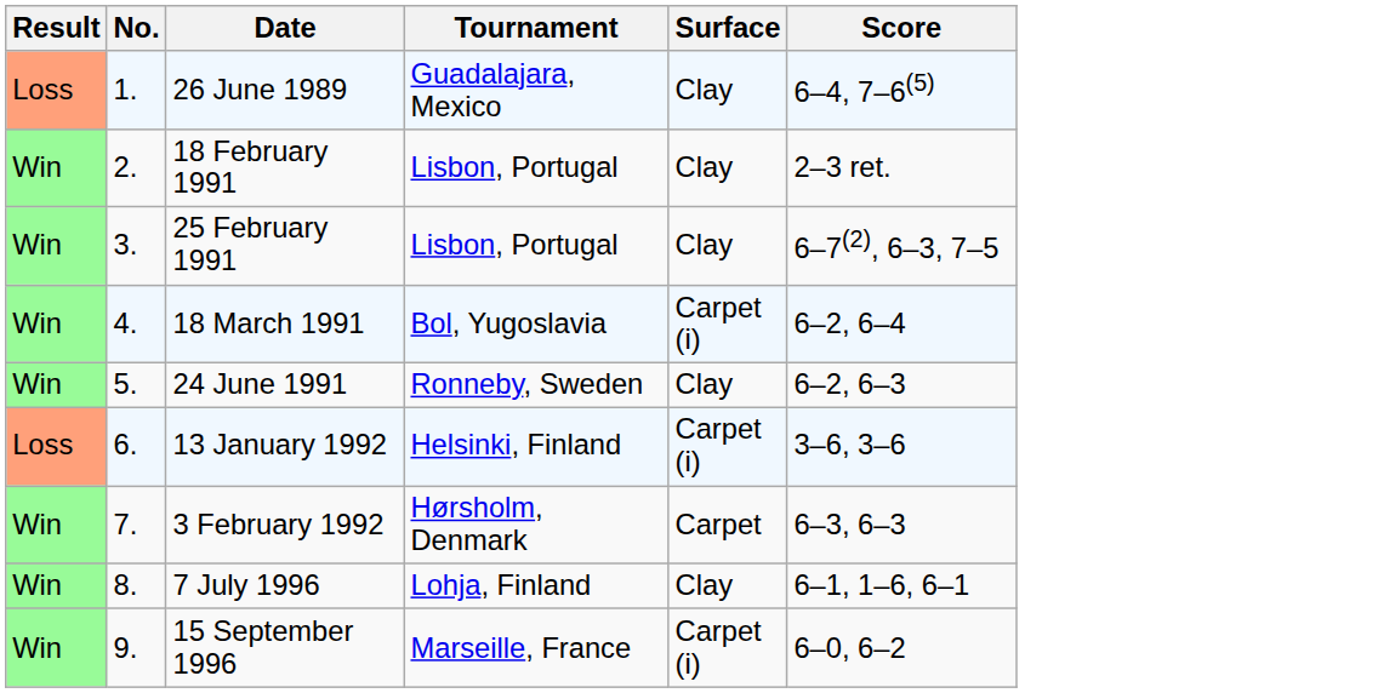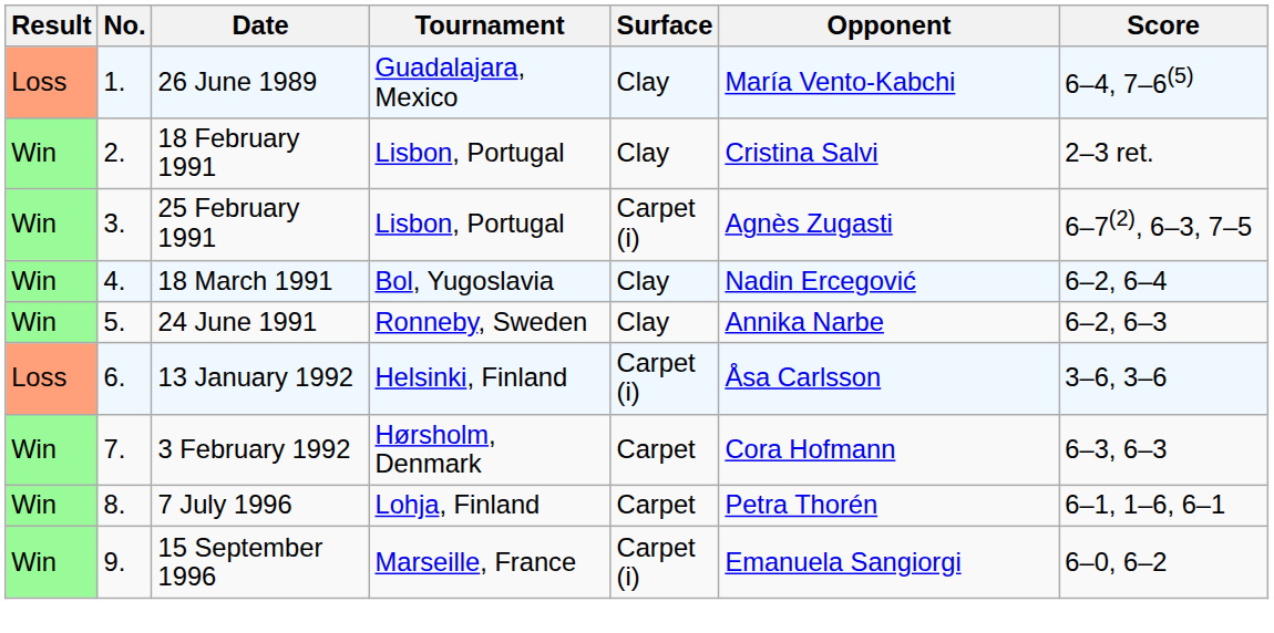 <table class="sortable wikitable">
 <tr>
 <th>Result</th>
 <th>No.</th>
 <th width=125>Date</th>
 <th width=140>Tournament</th>
 <th width=50>Surface</th>
+<th width=200>Opponent</th>
 <th style="width:120px" class="unsortable">Score</th>
 </tr>
 <tr bgcolor="#f0f8ff">
 <td style="background:#ffa07a;">Loss</td>
 <td>1.</td>
 <td>26 June 1989</td>
 <td><a href='#'>Guadalajara</a>, Mexico</td>
 <td>Clay</td>
+<td> <a href='#'>María Vento-Kabchi</a></td>
 <td>6–4, 7–6<sup>(5)</sup></td>
 </tr>
 <tr>
 <td style="background:#98fb98;">Win</td>
 <td>2.</td>
 <td>18 February 1991</td>
 <td><a href='#'>Lisbon</a>, Portugal</td>
 <td>Clay</td>
+<td> <a href='#'>Cristina Salvi</a></td>
 <td>2–3 ret.</td>
 </tr>
 <tr>
 <td style="background:#98fb98;">Win</td>
 <td>3.</td>
 <td>25 February 1991</td>
 <td><a href='#'>Lisbon</a>, Portugal</td>
-<td>Clay</td>
+<td>Carpet (i)</td>
+<td> <a href='#'>Agnès Zugasti</a></td>
 <td>6–7<sup>(2)</sup>, 6–3, 7–5</td>
 </tr>
 <tr style="background:#f0f8ff;">
 <td style="background:#98fb98;">Win</td>
 <td>4.</td>
 <td>18 March 1991</td>
 <td><a href='#'>Bol</a>, Yugoslavia</td>
-<td>Carpet (i)</td>
+<td>Clay</td>
+<td> <a href='#'>Nadin Ercegović</a></td>
 <td>6–2, 6–4</td>
 </tr>
 <tr>
 <td style="background:#98fb98;">Win</td>
 <td>5.</td>
 <td>24 June 1991</td>
 <td><a href='#'>Ronneby</a>, Sweden</td>
 <td>Clay</td>
+<td> <a href='#'>Annika Narbe</a></td>
 <td>6–2, 6–3</td>
 </tr>
 <tr style="background:#f0f8ff;">
 <td style="background:#ffa07a;">Loss</td>
 <td>6.</td>
 <td>13 January 1992</td>
 <td><a href='#'>Helsinki</a>, Finland</td>
 <td>Carpet (i)</td>
+<td> <a href='#'>Åsa Carlsson</a></td>
 <td>3–6, 3–6</td>
 </tr>
 <tr>
 <td style="background:#98fb98;">Win</td>
 <td>7.</td>
 <td>3 February 1992</td>
 <td><a href='#'>Hørsholm</a>, Denmark</td>
 <td>Carpet</td>
+<td> <a href='#'>Cora Hofmann</a></td>
 <td>6–3, 6–3</td>
 </tr>
 <tr>
 <td style="background:#98fb98;">Win</td>
 <td>8.</td>
 <td>7 July 1996</td>
 <td><a href='#'>Lohja</a>, Finland</td>
-<td>Clay</td>
+<td>Carpet</td>
+<td> <a href='#'>Petra Thorén</a></td>
 <td>6–1, 1–6, 6–1</td>
 </tr>
 <tr>
 <td style="background:#98fb98;">Win</td>
 <td>9.</td>
 <td>15 September 1996</td>
 <td><a href='#'>Marseille</a>, France</td>
 <td>Carpet (i)</td>
+<td> <a href='#'>Emanuela Sangiorgi</a></td>
 <td>6–0, 6–2</td>
 </tr>
 </table>
